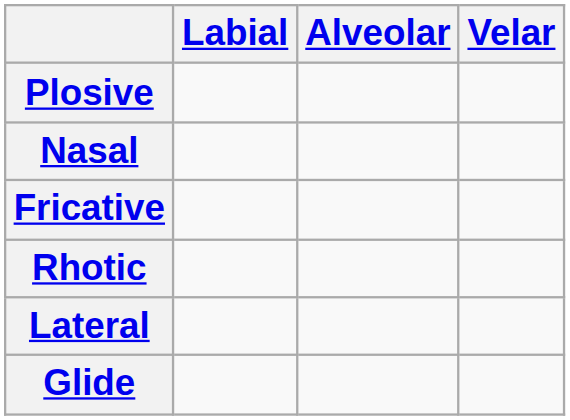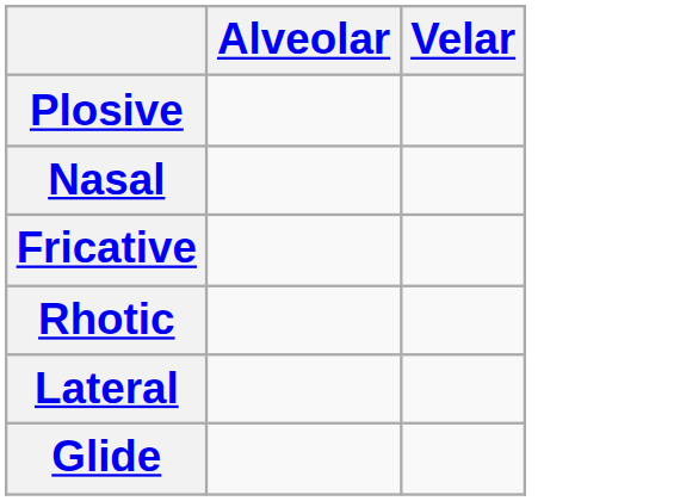 <table class="wikitable" style="text-align:center">
 <tr>
 <th></th>
-<th><a href='#'>Labial</a></th>
 <th><a href='#'>Alveolar</a></th>
 <th><a href='#'>Velar</a></th>
 </tr>
 <tr>
 <th><a href='#'>Plosive</a></th>
 <td> </td>
 <td> </td>
-<td> </td>
 </tr>
 <tr>
 <th><a href='#'>Nasal</a></th>
-<td></td>
 <td></td>
 <td></td>
 </tr>
 <tr>
 <th><a href='#'>Fricative</a></th>
 <td></td>
 <td></td>
-<td></td>
 </tr>
 <tr>
 <th><a href='#'>Rhotic</a></th>
-<td></td>
 <td></td>
 <td></td>
 </tr>
 <tr>
 <th><a href='#'>Lateral</a></th>
 <td></td>
 <td></td>
-<td></td>
 </tr>
 <tr>
 <th><a href='#'>Glide</a></th>
 <td></td>
 <td></td>
-<td></td>
 </tr>
 </table>
